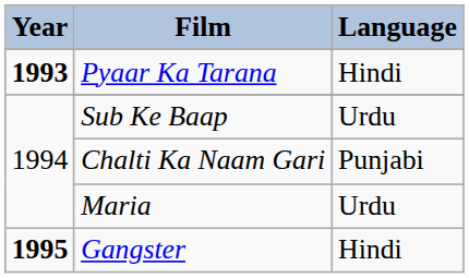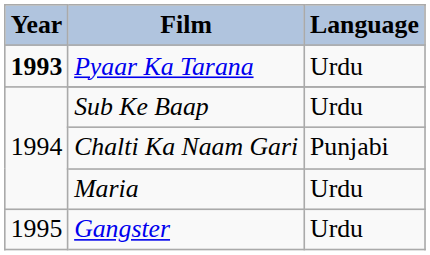 <table class="wikitable sortable plainrowheaders">
 <tr>
 <th style="background:#B0C4DE;">Year</th>
 <th style="background:#B0C4DE;">Film</th>
 <th style="background:#B0C4DE;">Language</th>
 </tr>
 <tr>
 <td><strong>1993</strong></td>
 <td><em><a href='#'>Pyaar Ka Tarana</a></em></td>
-<td>Hindi</td>
+<td>Urdu</td>
 </tr>
 <tr>
 <td rowspan="4">1994</td>
 </tr>
 <tr>
 <td><em>Sub Ke Baap</em></td>
 <td>Urdu</td>
 </tr>
 <tr>
 <td><em>Chalti Ka Naam Gari</em></td>
 <td>Punjabi</td>
 </tr>
 <tr>
 <td><em>Maria</em></td>
 <td>Urdu</td>
 </tr>
 <tr>
-<td><strong>1995</strong></td>
+<td>1995</td>
 <td><em><a href='#'>Gangster</a></em></td>
-<td>Hindi</td>
+<td>Urdu</td>
 </tr>
 </table>
